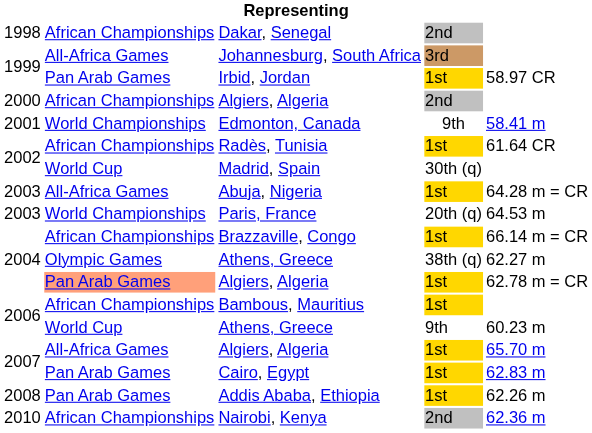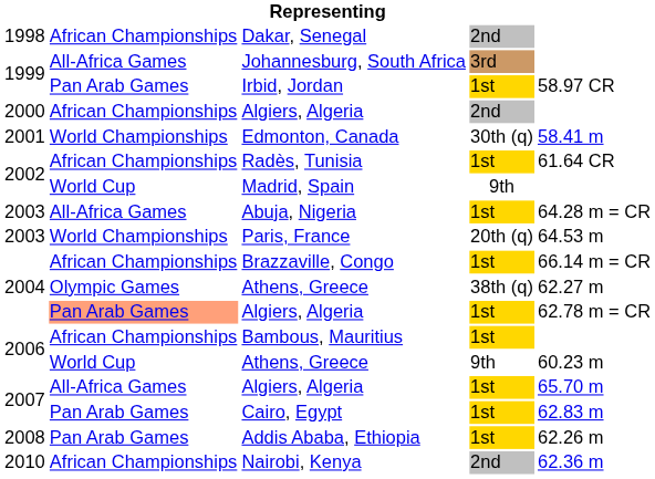 <table>
 <tr>
 <th colspan="5">Representing </th>
 </tr>
 <tr>
 <td>1998</td>
 <td><a href='#'>African Championships</a></td>
 <td><a href='#'>Dakar</a>, <a href='#'>Senegal</a></td>
 <td bgcolor="silver">2nd</td>
 <td></td>
 </tr>
 <tr>
 <td rowspan="2">1999</td>
 <td><a href='#'>All-Africa Games</a></td>
 <td><a href='#'>Johannesburg</a>, <a href='#'>South Africa</a></td>
 <td bgcolor="cc9966">3rd</td>
 <td></td>
 </tr>
 <tr>
 <td><a href='#'>Pan Arab Games</a></td>
 <td><a href='#'>Irbid</a>, <a href='#'>Jordan</a></td>
 <td bgcolor="gold">1st</td>
 <td>58.97 CR</td>
 </tr>
 <tr>
 <td>2000</td>
 <td><a href='#'>African Championships</a></td>
 <td><a href='#'>Algiers</a>, <a href='#'>Algeria</a></td>
 <td bgcolor="silver">2nd</td>
 <td></td>
 </tr>
 <tr>
 <td>2001</td>
 <td><a href='#'>World Championships</a></td>
 <td><a href='#'>Edmonton, Canada</a></td>
-<td align="center">9th</td>
+<td>30th (q)</td>
 <td><a href='#'>58.41 m</a></td>
 </tr>
 <tr>
 <td rowspan="2">2002</td>
 <td><a href='#'>African Championships</a></td>
 <td><a href='#'>Radès</a>, <a href='#'>Tunisia</a></td>
 <td bgcolor="gold">1st</td>
 <td>61.64 CR</td>
 </tr>
 <tr>
 <td><a href='#'>World Cup</a></td>
 <td><a href='#'>Madrid</a>, <a href='#'>Spain</a></td>
-<td>30th (q)</td>
+<td align="center">9th</td>
 <td></td>
 </tr>
 <tr>
 <td>2003</td>
 <td><a href='#'>All-Africa Games</a></td>
 <td><a href='#'>Abuja</a>, <a href='#'>Nigeria</a></td>
 <td bgcolor="gold">1st</td>
 <td>64.28 m = CR</td>
 </tr>
 <tr>
 <td>2003</td>
 <td><a href='#'>World Championships</a></td>
 <td><a href='#'>Paris, France</a></td>
 <td>20th (q)</td>
 <td>64.53 m</td>
 </tr>
 <tr>
 <td rowspan="3">2004</td>
 <td><a href='#'>African Championships</a></td>
 <td><a href='#'>Brazzaville</a>, <a href='#'>Congo</a></td>
 <td bgcolor="gold">1st</td>
 <td>66.14 m = CR</td>
 </tr>
 <tr>
 <td><a href='#'>Olympic Games</a></td>
 <td><a href='#'>Athens, Greece</a></td>
 <td>38th (q)</td>
 <td>62.27 m</td>
 </tr>
 <tr>
 <td style="background: lightsalmon;"><a href='#'>Pan Arab Games</a></td>
 <td><a href='#'>Algiers</a>, <a href='#'>Algeria</a></td>
 <td bgcolor="gold">1st</td>
 <td>62.78 m = CR</td>
 </tr>
 <tr>
 <td rowspan="2">2006</td>
 <td><a href='#'>African Championships</a></td>
 <td><a href='#'>Bambous</a>, <a href='#'>Mauritius</a></td>
 <td bgcolor="gold">1st</td>
 <td></td>
 </tr>
 <tr>
 <td><a href='#'>World Cup</a></td>
 <td><a href='#'>Athens, Greece</a></td>
 <td>9th</td>
 <td>60.23 m</td>
 </tr>
 <tr>
 <td rowspan=2>2007</td>
 <td><a href='#'>All-Africa Games</a></td>
 <td><a href='#'>Algiers</a>, <a href='#'>Algeria</a></td>
 <td bgcolor="gold">1st</td>
 <td><a href='#'>65.70 m</a></td>
 </tr>
 <tr>
 <td><a href='#'>Pan Arab Games</a></td>
 <td><a href='#'>Cairo</a>, <a href='#'>Egypt</a></td>
 <td bgcolor="gold">1st</td>
 <td><a href='#'>62.83 m</a></td>
 </tr>
 <tr>
 <td>2008</td>
 <td><a href='#'>Pan Arab Games</a></td>
 <td><a href='#'>Addis Ababa</a>, <a href='#'>Ethiopia</a></td>
 <td bgcolor="gold">1st</td>
 <td>62.26 m</td>
 </tr>
 <tr>
 <td>2010</td>
 <td><a href='#'>African Championships</a></td>
 <td><a href='#'>Nairobi</a>, <a href='#'>Kenya</a></td>
 <td bgcolor="silver">2nd</td>
 <td><a href='#'>62.36 m</a></td>
 </tr>
 </table>
